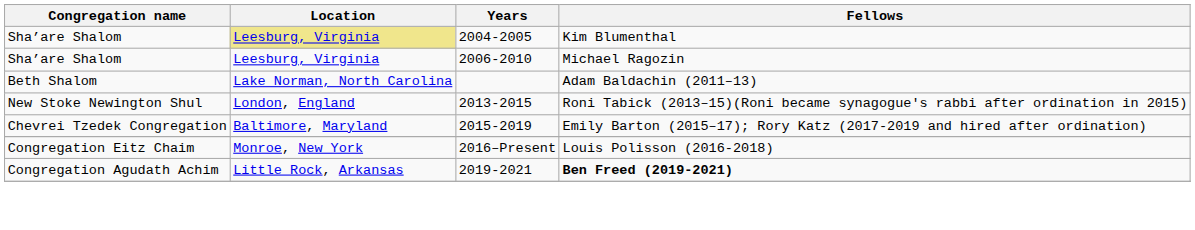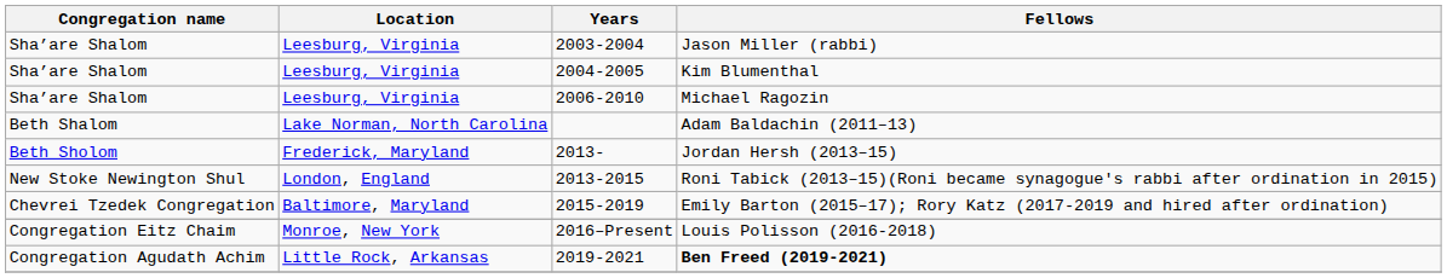 <table class=wikitable>
 <tr>
 <th>Congregation name</th>
 <th>Location</th>
 <th>Years</th>
 <th>Fellows</th>
 </tr>
 <tr>
 <td>Sha’are Shalom</td>
-<td style="background: khaki;"><a href='#'>Leesburg, Virginia</a></td>
+<td><a href='#'>Leesburg, Virginia</a></td>
+<td>2003-2004</td>
+<td>Jason Miller (rabbi)</td>
+</tr>
+<tr>
+<td>Sha’are Shalom</td>
+<td><a href='#'>Leesburg, Virginia</a></td>
 <td>2004-2005</td>
 <td>Kim Blumenthal</td>
 </tr>
 <tr>
 <td>Sha’are Shalom</td>
 <td><a href='#'>Leesburg, Virginia</a></td>
 <td>2006-2010</td>
 <td>Michael Ragozin</td>
 </tr>
 <tr>
 <td>Beth Shalom</td>
 <td><a href='#'>Lake Norman, North Carolina</a></td>
 <td></td>
 <td>Adam Baldachin (2011–13)</td>
+</tr>
+<tr>
+<td><a href='#'>Beth Sholom</a></td>
+<td><a href='#'>Frederick, Maryland</a></td>
+<td>2013-</td>
+<td>Jordan Hersh (2013–15)</td>
 </tr>
 <tr>
 <td>New Stoke Newington Shul</td>
 <td><a href='#'>London</a>, <a href='#'>England</a></td>
 <td>2013-2015</td>
 <td>Roni Tabick (2013–15)(Roni became synagogue's rabbi after ordination in 2015)</td>
 </tr>
 <tr>
 <td>Chevrei Tzedek Congregation</td>
 <td><a href='#'>Baltimore</a>, <a href='#'>Maryland</a></td>
 <td>2015-2019</td>
 <td>Emily Barton (2015–17); Rory Katz (2017-2019 and hired after ordination)</td>
 </tr>
 <tr>
 </tr>
 <tr>
 <td>Congregation Eitz Chaim</td>
 <td><a href='#'>Monroe</a>, <a href='#'>New York</a></td>
 <td>2016–Present</td>
 <td>Louis Polisson (2016-2018)<br></td>
 </tr>
 <tr>
 <td>Congregation Agudath Achim</td>
 <td><a href='#'>Little Rock</a>, <a href='#'>Arkansas</a></td>
 <td>2019-2021</td>
 <td><strong>Ben Freed (2019-2021)</strong></td>
 </tr>
 <tr>
 </tr>
 <tr>
 </tr>
 </table>
